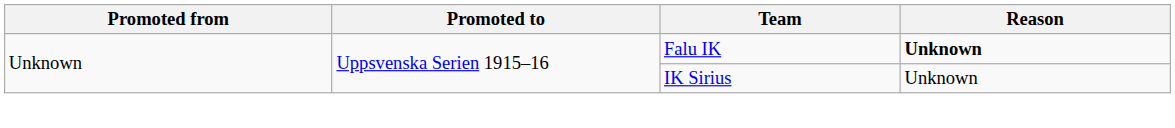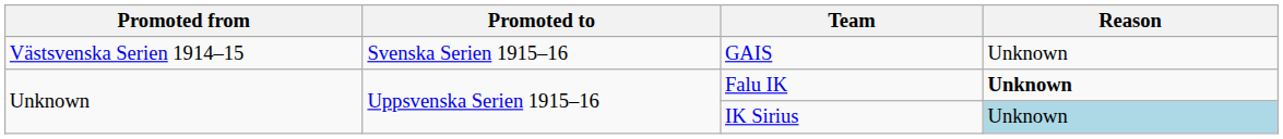 <table class="wikitable" style="text-align: left;">
 <tr>
 <th style="width: 275px;">Promoted from</th>
 <th style="width: 275px;">Promoted to</th>
 <th style="width: 200px;">Team</th>
 <th style="width: 225px;">Reason</th>
+</tr>
+<tr>
+<td><a href='#'>Västsvenska Serien</a> 1914–15</td>
+<td><a href='#'>Svenska Serien</a> 1915–16</td>
+<td><a href='#'>GAIS</a></td>
+<td>Unknown</td>
 </tr>
 <tr>
 <td rowspan=2>Unknown</td>
 <td rowspan=2><a href='#'>Uppsvenska Serien</a> 1915–16</td>
 <td><a href='#'>Falu IK</a></td>
 <td><strong>Unknown</strong></td>
 </tr>
 <tr>
 <td><a href='#'>IK Sirius</a></td>
-<td>Unknown</td>
+<td style="background: lightblue;">Unknown</td>
 </tr>
 </table>
